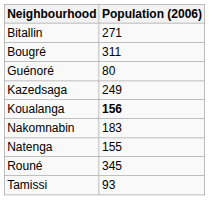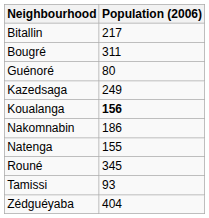 <table class="wikitable">
 <tr>
 <th>Neighbourhood</th>
 <th>Population (2006)</th>
 </tr>
 <tr>
 <td>Bitallin</td>
-<td>271</td>
+<td>217</td>
 </tr>
 <tr>
 <td>Bougré</td>
 <td>311</td>
 </tr>
 <tr>
 <td>Guénoré</td>
 <td>80</td>
 </tr>
 <tr>
 <td>Kazedsaga</td>
 <td>249</td>
 </tr>
 <tr>
 <td>Koualanga</td>
 <td><strong>156</strong></td>
 </tr>
 <tr>
 <td>Nakomnabin</td>
-<td>183</td>
+<td>186</td>
 </tr>
 <tr>
 <td>Natenga</td>
 <td>155</td>
 </tr>
 <tr>
 <td>Rouné</td>
 <td>345</td>
 </tr>
 <tr>
 <td>Tamissi</td>
 <td>93</td>
 </tr>
+<tr>
+<td>Zédguéyaba</td>
+<td>404</td>
+</tr>
 </table>
